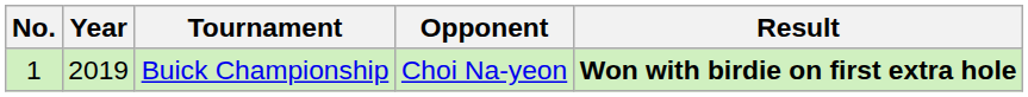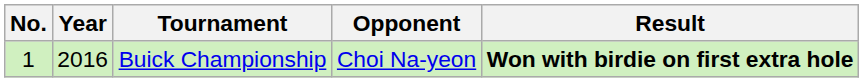 <table class="wikitable" style="font-size:95%;">
 <tr>
 <th>No.</th>
 <th>Year</th>
 <th>Tournament</th>
 <th>Opponent</th>
 <th>Result</th>
 </tr>
 <tr style="background:#d0f0c0;">
 <td align=center>1</td>
-<td align=center>2019</td>
+<td align=center>2016</td>
 <td><a href='#'>Buick Championship</a></td>
 <td> <a href='#'>Choi Na-yeon</a></td>
 <td><strong>Won with birdie on first extra hole</strong></td>
 </tr>
 </table>
